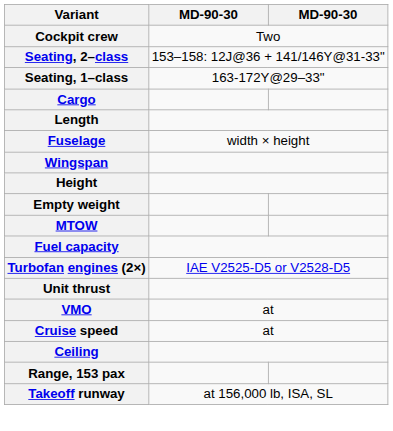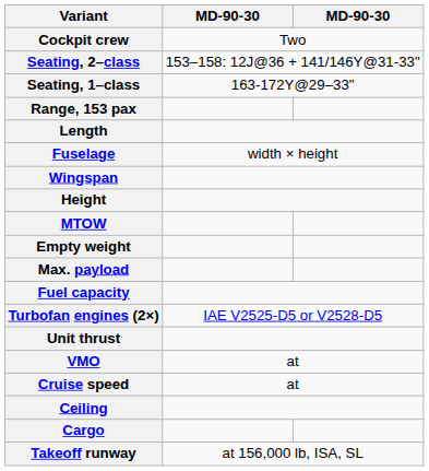 <table class="wikitable" style="text-align:center">
 <tr>
 <th>Variant</th>
 <th>MD-90-30</th>
 <th>MD-90-30</th>
 </tr>
 <tr>
 <th>Cockpit crew</th>
 <td colspan="2">Two</td>
 </tr>
 <tr>
 <th><a href='#'>Seating</a>, 2–<a href='#'>class</a></th>
 <td colspan=2>153–158: 12J@36 + 141/146Y@31-33"</td>
 </tr>
 <tr>
 <th>Seating, 1–class</th>
 <td colspan=2>163-172Y@29–33"</td>
 </tr>
 <tr>
-<th><a href='#'>Cargo</a></th>
+<th>Range, 153 pax</th>
 <td></td>
 <td></td>
 </tr>
 <tr>
 <th>Length</th>
 <td colspan=2></td>
 </tr>
 <tr>
 <th><a href='#'>Fuselage</a></th>
 <td colspan=2> width × height</td>
 </tr>
 <tr>
 <th><a href='#'>Wingspan</a></th>
 <td colspan=2></td>
 </tr>
 <tr>
 <th>Height</th>
 <td colspan=2></td>
 </tr>
 <tr>
+<th><a href='#'>MTOW</a></th>
+<td></td>
+<td></td>
+</tr>
+<tr>
 <th>Empty weight</th>
 <td></td>
 <td></td>
 </tr>
 <tr>
-<th><a href='#'>MTOW</a></th>
+<th>Max. <a href='#'>payload</a></th>
 <td></td>
 <td></td>
 </tr>
 <tr>
 <th><a href='#'>Fuel capacity</a></th>
 <td colspan=2></td>
 </tr>
 <tr>
 <th><a href='#'>Turbofan</a> <a href='#'>engines</a> (2×)</th>
 <td colspan=2><a href='#'>IAE V2525-D5 or V2528-D5</a></td>
 </tr>
 <tr>
 <th>Unit thrust</th>
 <td colspan=2></td>
 </tr>
 <tr>
 <th><a href='#'>VMO</a></th>
 <td colspan=2> at </td>
 </tr>
 <tr>
 <th><a href='#'>Cruise</a> speed</th>
 <td colspan=2> at </td>
 </tr>
 <tr>
 <th><a href='#'>Ceiling</a></th>
 <td colspan=2></td>
 </tr>
 <tr>
-<th>Range, 153 pax</th>
+<th><a href='#'>Cargo</a></th>
 <td></td>
 <td></td>
 </tr>
 <tr>
 <th><a href='#'>Takeoff</a> runway</th>
 <td colspan=2> at 156,000 lb, ISA, SL</td>
 </tr>
 </table>
